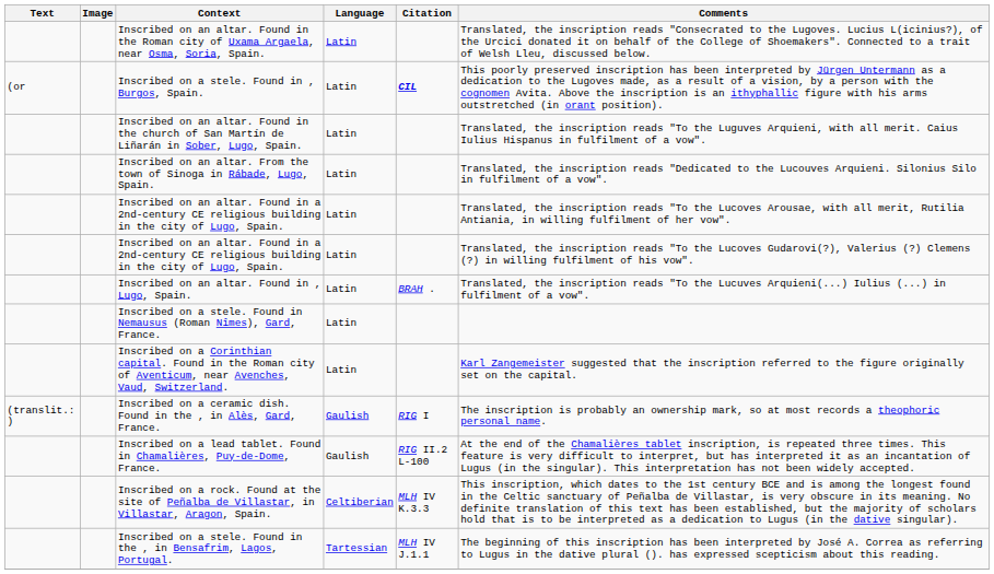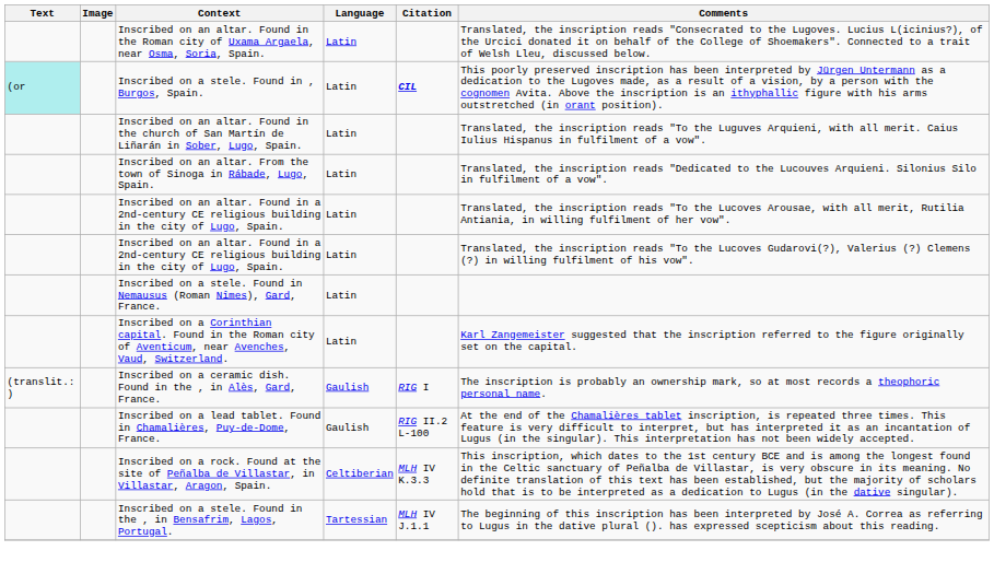 <table class="wikitable sortable">
 <tr>
 <th>Text</th>
 <th>Image</th>
 <th>Context</th>
 <th>Language</th>
 <th>Citation</th>
 <th>Comments</th>
 </tr>
 <tr>
 <td></td>
 <td></td>
 <td>Inscribed on an altar. Found in the Roman city of <a href='#'>Uxama Argaela</a>, near <a href='#'>Osma</a>, <a href='#'>Soria</a>, Spain.</td>
 <td><a href='#'>Latin</a></td>
 <td></td>
 <td>Translated, the inscription reads "Consecrated to the Lugoves. Lucius L(icinius?), of the Urcici donated it on behalf of the College of Shoemakers". Connected to a trait of Welsh Lleu, discussed below.</td>
 </tr>
 <tr>
-<td>(or </td>
+<td style="background: paleturquoise;">(or </td>
 <td></td>
 <td>Inscribed on a stele. Found in , <a href='#'>Burgos</a>, Spain.</td>
 <td>Latin</td>
 <td><strong><em><a href='#'>CIL</a></em> </strong></td>
 <td>This poorly preserved  inscription has been interpreted by <a href='#'>Jürgen Untermann</a> as a dedication to the Lugoves made, as a result of a vision, by a person with the <a href='#'>cognomen</a> Avita. Above the inscription is an <a href='#'>ithyphallic</a> figure with his arms outstretched (in <a href='#'>orant</a> position).</td>
 </tr>
 <tr>
 <td></td>
 <td></td>
 <td>Inscribed on an altar. Found in the church of San Martín de Liñarán in <a href='#'>Sober</a>, <a href='#'>Lugo</a>, Spain.</td>
 <td>Latin</td>
 <td> </td>
 <td>Translated, the inscription reads "To the Luguves Arquieni, with all merit. Caius Iulius Hispanus in fulfilment of a vow".</td>
 </tr>
 <tr>
 <td></td>
 <td></td>
 <td>Inscribed on an altar. From the town of Sinoga in <a href='#'>Rábade</a>, <a href='#'>Lugo</a>, Spain.</td>
 <td>Latin</td>
 <td> </td>
 <td>Translated, the inscription reads "Dedicated to the Lucouves Arquieni. Silonius Silo in fulfilment of a vow".</td>
 </tr>
 <tr>
 <td></td>
 <td></td>
 <td>Inscribed on an altar. Found in a 2nd-century CE religious building in the city of <a href='#'>Lugo</a>, Spain.</td>
 <td>Latin</td>
 <td></td>
 <td>Translated, the inscription reads "To the Lucoves Arousae, with all merit, Rutilia Antiania, in willing fulfilment of her vow".</td>
 </tr>
 <tr>
 <td></td>
 <td></td>
 <td>Inscribed on an altar. Found in a 2nd-century CE religious building in the city of <a href='#'>Lugo</a>, Spain.</td>
 <td>Latin</td>
 <td></td>
 <td>Translated, the inscription reads "To the Lucoves Gudarovi(?), Valerius (?) Clemens (?) in willing fulfilment of his vow".</td>
-</tr>
-<tr>
-<td></td>
-<td></td>
-<td>Inscribed on an altar. Found in , <a href='#'>Lugo</a>, Spain.</td>
-<td>Latin</td>
-<td><em><a href='#'>BRAH</a></em> .</td>
-<td>Translated, the inscription reads "To the Lucuves Arquieni(...) Iulius (...) in fulfilment of a vow".</td>
 </tr>
 <tr>
 <td></td>
 <td></td>
 <td>Inscribed on a stele. Found in <a href='#'>Nemausus</a> (Roman <a href='#'>Nîmes</a>), <a href='#'>Gard</a>, France.</td>
 <td>Latin</td>
 <td></td>
 <td></td>
 </tr>
 <tr>
 <td></td>
 <td></td>
 <td>Inscribed on a <a href='#'>Corinthian capital</a>. Found in the Roman city of <a href='#'>Aventicum</a>, near <a href='#'>Avenches</a>, <a href='#'>Vaud</a>, <a href='#'>Switzerland</a>.</td>
 <td>Latin</td>
 <td></td>
 <td><a href='#'>Karl Zangemeister</a> suggested that the inscription referred to the figure originally set on the capital.</td>
 </tr>
 <tr>
 <td> (translit.: )</td>
 <td></td>
 <td>Inscribed on a ceramic dish. Found in the , in <a href='#'>Alès</a>, <a href='#'>Gard</a>, France.</td>
 <td><a href='#'>Gaulish</a></td>
 <td><em><a href='#'>RIG</a></em> I </td>
 <td>The inscription is probably an ownership mark, so at most records a <a href='#'>theophoric personal name</a>.</td>
 </tr>
 <tr>
 <td></td>
 <td></td>
 <td>Inscribed on a lead tablet. Found in <a href='#'>Chamalières</a>, <a href='#'>Puy-de-Dome</a>, France.</td>
 <td>Gaulish</td>
 <td><em><a href='#'>RIG</a></em> II.2 L-100</td>
 <td>At the end of the <a href='#'>Chamalières tablet</a> inscription,  is repeated three times. This feature is very difficult to interpret, but  has interpreted it as an incantation of Lugus (in the singular). This interpretation has not been widely accepted.</td>
 </tr>
 <tr>
 <td></td>
 <td></td>
 <td>Inscribed on a rock. Found at the site of <a href='#'>Peñalba de Villastar</a>, in <a href='#'>Villastar</a>, <a href='#'>Aragon</a>, Spain.</td>
 <td><a href='#'>Celtiberian</a></td>
 <td><em><a href='#'>MLH</a></em> IV K.3.3</td>
 <td>This inscription, which dates to the 1st century BCE and is among the longest found in the Celtic sanctuary of Peñalba de Villastar, is very obscure in its meaning. No definite translation of this text has been established, but the majority of scholars hold that  is to be interpreted as a dedication to Lugus (in the <a href='#'>dative</a> singular).</td>
 </tr>
 <tr>
 <td></td>
 <td></td>
 <td>Inscribed on a stele. Found in the , in <a href='#'>Bensafrim</a>, <a href='#'>Lagos</a>, <a href='#'>Portugal</a>.</td>
 <td><a href='#'>Tartessian</a></td>
 <td><em><a href='#'>MLH</a></em> IV J.1.1</td>
 <td>The beginning of this inscription has been interpreted by José A. Correa as referring to Lugus in the dative plural ().  has expressed scepticism about this reading.</td>
 </tr>
 <tr>
 </tr>
 </table>
